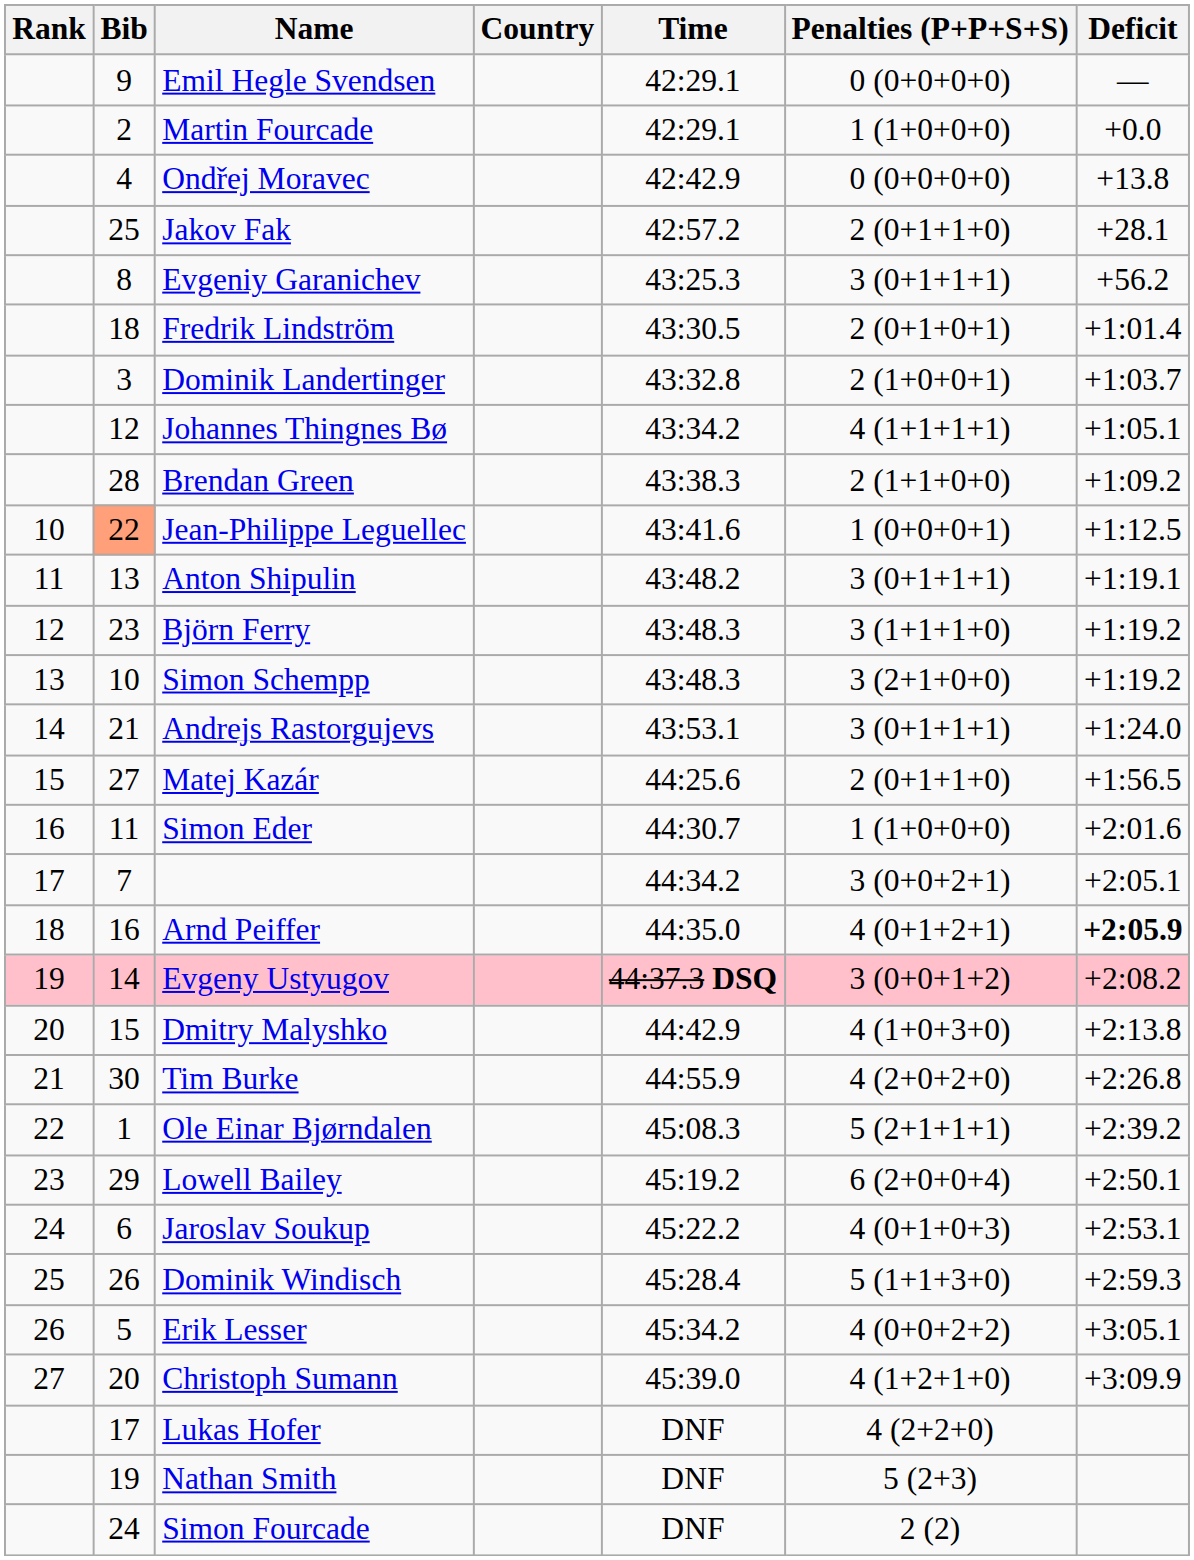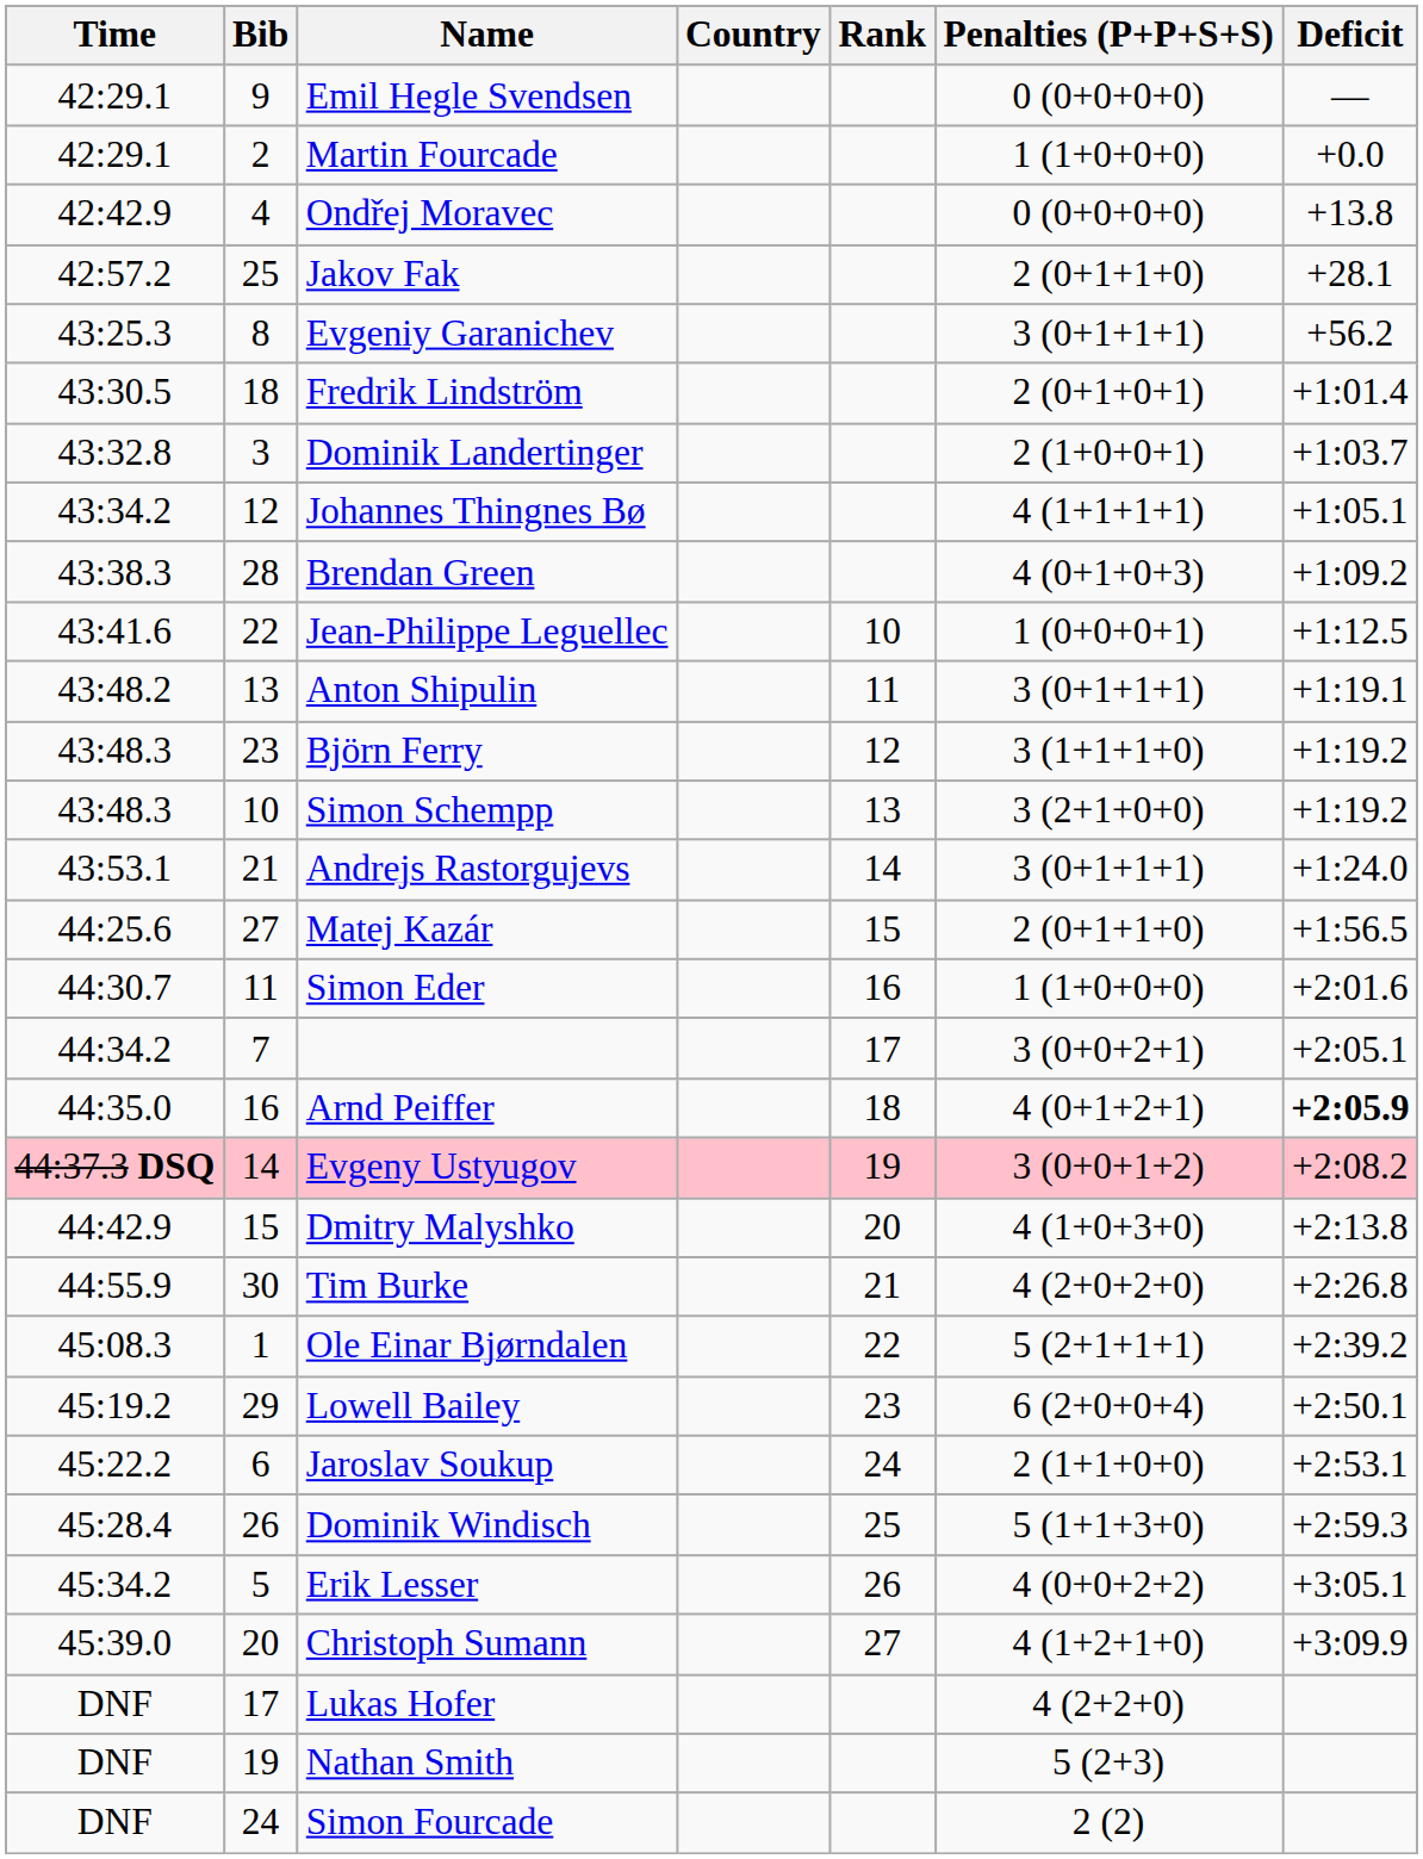 <table class="wikitable sortable" style="text-align:center">
 <tr>
-<th>Rank</th>
+<th>Time</th>
 <th>Bib</th>
 <th>Name</th>
 <th>Country</th>
-<th>Time</th>
+<th>Rank</th>
 <th>Penalties  (P+P+S+S)</th>
 <th>Deficit</th>
 </tr>
 <tr>
-<td></td>
+<td>42:29.1</td>
 <td>9</td>
 <td align=left><a href='#'>Emil Hegle Svendsen</a></td>
 <td align=left></td>
-<td>42:29.1</td>
+<td></td>
 <td>0 (0+0+0+0)</td>
 <td>—</td>
 </tr>
 <tr>
-<td></td>
+<td>42:29.1</td>
 <td>2</td>
 <td align=left><a href='#'>Martin Fourcade</a></td>
 <td align=left></td>
-<td>42:29.1</td>
+<td></td>
 <td>1 (1+0+0+0)</td>
 <td>+0.0</td>
 </tr>
 <tr>
-<td></td>
+<td>42:42.9</td>
 <td>4</td>
 <td align=left><a href='#'>Ondřej Moravec</a></td>
 <td align=left></td>
-<td>42:42.9</td>
+<td></td>
 <td>0 (0+0+0+0)</td>
 <td>+13.8</td>
 </tr>
 <tr>
-<td></td>
+<td>42:57.2</td>
 <td>25</td>
 <td align=left><a href='#'>Jakov Fak</a></td>
 <td align=left></td>
-<td>42:57.2</td>
+<td></td>
 <td>2 (0+1+1+0)</td>
 <td>+28.1</td>
 </tr>
 <tr>
-<td></td>
+<td>43:25.3</td>
 <td>8</td>
 <td align=left><a href='#'>Evgeniy Garanichev</a></td>
 <td align=left></td>
-<td>43:25.3</td>
+<td></td>
 <td>3 (0+1+1+1)</td>
 <td>+56.2</td>
 </tr>
 <tr>
-<td></td>
+<td>43:30.5</td>
 <td>18</td>
 <td align=left><a href='#'>Fredrik Lindström</a></td>
 <td align=left></td>
-<td>43:30.5</td>
+<td></td>
 <td>2 (0+1+0+1)</td>
 <td>+1:01.4</td>
 </tr>
 <tr>
-<td></td>
+<td>43:32.8</td>
 <td>3</td>
 <td align=left><a href='#'>Dominik Landertinger</a></td>
 <td align=left></td>
-<td>43:32.8</td>
+<td></td>
 <td>2 (1+0+0+1)</td>
 <td>+1:03.7</td>
 </tr>
 <tr>
-<td></td>
+<td>43:34.2</td>
 <td>12</td>
 <td align=left><a href='#'>Johannes Thingnes Bø</a></td>
 <td align=left></td>
-<td>43:34.2</td>
+<td></td>
 <td>4 (1+1+1+1)</td>
 <td>+1:05.1</td>
 </tr>
 <tr>
-<td></td>
+<td>43:38.3</td>
 <td>28</td>
 <td align=left><a href='#'>Brendan Green</a></td>
 <td align=left></td>
-<td>43:38.3</td>
-<td>2 (1+1+0+0)</td>
+<td></td>
+<td>4 (0+1+0+3)</td>
 <td>+1:09.2</td>
 </tr>
 <tr>
-<td>10</td>
-<td style="background: lightsalmon;">22</td>
+<td>43:41.6</td>
+<td>22</td>
 <td align=left><a href='#'>Jean-Philippe Leguellec</a></td>
 <td align=left></td>
-<td>43:41.6</td>
+<td>10</td>
 <td>1 (0+0+0+1)</td>
 <td>+1:12.5</td>
 </tr>
 <tr>
-<td>11</td>
+<td>43:48.2</td>
 <td>13</td>
 <td align=left><a href='#'>Anton Shipulin</a></td>
 <td align=left></td>
-<td>43:48.2</td>
+<td>11</td>
 <td>3 (0+1+1+1)</td>
 <td>+1:19.1</td>
 </tr>
 <tr>
-<td>12</td>
+<td>43:48.3</td>
 <td>23</td>
 <td align=left><a href='#'>Björn Ferry</a></td>
 <td align=left></td>
-<td>43:48.3</td>
+<td>12</td>
 <td>3 (1+1+1+0)</td>
 <td>+1:19.2</td>
 </tr>
 <tr>
-<td>13</td>
+<td>43:48.3</td>
 <td>10</td>
 <td align=left><a href='#'>Simon Schempp</a></td>
 <td align=left></td>
-<td>43:48.3</td>
+<td>13</td>
 <td>3 (2+1+0+0)</td>
 <td>+1:19.2</td>
 </tr>
 <tr>
-<td>14</td>
+<td>43:53.1</td>
 <td>21</td>
 <td align=left><a href='#'>Andrejs Rastorgujevs</a></td>
 <td align=left></td>
-<td>43:53.1</td>
+<td>14</td>
 <td>3 (0+1+1+1)</td>
 <td>+1:24.0</td>
 </tr>
 <tr>
-<td>15</td>
+<td>44:25.6</td>
 <td>27</td>
 <td align=left><a href='#'>Matej Kazár</a></td>
 <td align=left></td>
-<td>44:25.6</td>
+<td>15</td>
 <td>2 (0+1+1+0)</td>
 <td>+1:56.5</td>
 </tr>
 <tr>
-<td>16</td>
+<td>44:30.7</td>
 <td>11</td>
 <td align=left><a href='#'>Simon Eder</a></td>
 <td align=left></td>
-<td>44:30.7</td>
+<td>16</td>
 <td>1 (1+0+0+0)</td>
 <td>+2:01.6</td>
 </tr>
 <tr>
-<td>17</td>
+<td>44:34.2</td>
 <td>7</td>
 <td align=left></td>
 <td align=left></td>
-<td>44:34.2</td>
+<td>17</td>
 <td>3 (0+0+2+1)</td>
 <td>+2:05.1</td>
 </tr>
 <tr>
-<td>18</td>
+<td>44:35.0</td>
 <td>16</td>
 <td align=left><a href='#'>Arnd Peiffer</a></td>
 <td align=left></td>
-<td>44:35.0</td>
+<td>18</td>
 <td>4 (0+1+2+1)</td>
 <td><strong>+2:05.9</strong></td>
 </tr>
 <tr bgcolor=pink>
-<td>19</td>
+<td><s>44:37.3</s> <strong>DSQ</strong></td>
 <td>14</td>
 <td align=left><a href='#'>Evgeny Ustyugov</a></td>
 <td align=left></td>
-<td><s>44:37.3</s> <strong>DSQ</strong></td>
+<td>19</td>
 <td>3 (0+0+1+2)</td>
 <td>+2:08.2</td>
 </tr>
 <tr>
-<td>20</td>
+<td>44:42.9</td>
 <td>15</td>
 <td align=left><a href='#'>Dmitry Malyshko</a></td>
 <td align=left></td>
-<td>44:42.9</td>
+<td>20</td>
 <td>4 (1+0+3+0)</td>
 <td>+2:13.8</td>
 </tr>
 <tr>
-<td>21</td>
+<td>44:55.9</td>
 <td>30</td>
 <td align=left><a href='#'>Tim Burke</a></td>
 <td align=left></td>
-<td>44:55.9</td>
+<td>21</td>
 <td>4 (2+0+2+0)</td>
 <td>+2:26.8</td>
 </tr>
 <tr>
-<td>22</td>
+<td>45:08.3</td>
 <td>1</td>
 <td align=left><a href='#'>Ole Einar Bjørndalen</a></td>
 <td align=left></td>
-<td>45:08.3</td>
+<td>22</td>
 <td>5 (2+1+1+1)</td>
 <td>+2:39.2</td>
 </tr>
 <tr>
-<td>23</td>
+<td>45:19.2</td>
 <td>29</td>
 <td align=left><a href='#'>Lowell Bailey</a></td>
 <td align=left></td>
-<td>45:19.2</td>
+<td>23</td>
 <td>6 (2+0+0+4)</td>
 <td>+2:50.1</td>
 </tr>
 <tr>
-<td>24</td>
+<td>45:22.2</td>
 <td>6</td>
 <td align=left><a href='#'>Jaroslav Soukup</a></td>
 <td align=left></td>
-<td>45:22.2</td>
-<td>4 (0+1+0+3)</td>
+<td>24</td>
+<td>2 (1+1+0+0)</td>
 <td>+2:53.1</td>
 </tr>
 <tr>
-<td>25</td>
+<td>45:28.4</td>
 <td>26</td>
 <td align=left><a href='#'>Dominik Windisch</a></td>
 <td align=left></td>
-<td>45:28.4</td>
+<td>25</td>
 <td>5 (1+1+3+0)</td>
 <td>+2:59.3</td>
 </tr>
 <tr>
-<td>26</td>
+<td>45:34.2</td>
 <td>5</td>
 <td align=left><a href='#'>Erik Lesser</a></td>
 <td align=left></td>
-<td>45:34.2</td>
+<td>26</td>
 <td>4 (0+0+2+2)</td>
 <td>+3:05.1</td>
 </tr>
 <tr>
-<td>27</td>
+<td>45:39.0</td>
 <td>20</td>
 <td align=left><a href='#'>Christoph Sumann</a></td>
 <td align=left></td>
-<td>45:39.0</td>
+<td>27</td>
 <td>4 (1+2+1+0)</td>
 <td>+3:09.9</td>
 </tr>
 <tr>
-<td></td>
+<td>DNF</td>
 <td>17</td>
 <td align=left><a href='#'>Lukas Hofer</a></td>
 <td align=left></td>
-<td>DNF</td>
+<td></td>
 <td>4 (2+2+0)</td>
 <td></td>
 </tr>
 <tr>
-<td></td>
+<td>DNF</td>
 <td>19</td>
 <td align=left><a href='#'>Nathan Smith</a></td>
 <td align=left></td>
-<td>DNF</td>
+<td></td>
 <td>5 (2+3)</td>
 <td></td>
 </tr>
 <tr>
-<td></td>
+<td>DNF</td>
 <td>24</td>
 <td align=left><a href='#'>Simon Fourcade</a></td>
 <td align=left></td>
-<td>DNF</td>
+<td></td>
 <td>2 (2)</td>
 <td></td>
 </tr>
 </table>
